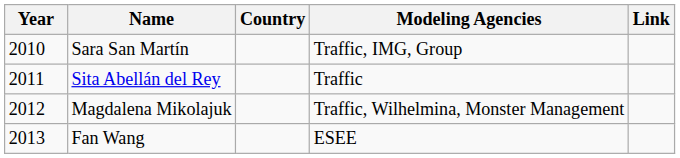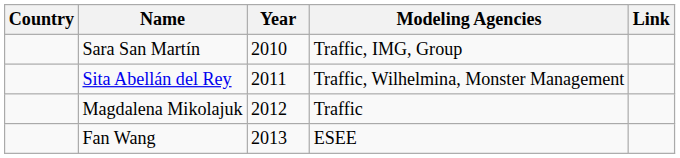 <table class="wikitable " style="font-size: 95%;">
 <tr>
+<th>Country</th>
+<th>Name</th>
 <th style="width:3em;">Year</th>
-<th>Name</th>
-<th>Country</th>
 <th>Modeling Agencies</th>
 <th>Link</th>
 </tr>
 <tr>
+<td></td>
+<td>Sara San Martín</td>
 <td>2010</td>
-<td>Sara San Martín</td>
-<td></td>
 <td>Traffic, IMG, Group</td>
 <td></td>
 </tr>
 <tr>
+<td></td>
+<td><a href='#'>Sita Abellán del Rey</a></td>
 <td>2011</td>
-<td><a href='#'>Sita Abellán del Rey</a></td>
+<td>Traffic, Wilhelmina, Monster Management</td>
 <td></td>
+</tr>
+<tr>
+<td></td>
+<td>Magdalena Mikolajuk</td>
+<td>2012</td>
 <td>Traffic</td>
 <td></td>
 </tr>
 <tr>
-<td>2012</td>
-<td>Magdalena Mikolajuk</td>
 <td></td>
-<td>Traffic, Wilhelmina, Monster Management</td>
-<td></td>
-</tr>
-<tr>
+<td>Fan Wang</td>
 <td>2013</td>
-<td>Fan Wang</td>
-<td></td>
 <td>ESEE</td>
 <td></td>
 </tr>
 </table>
